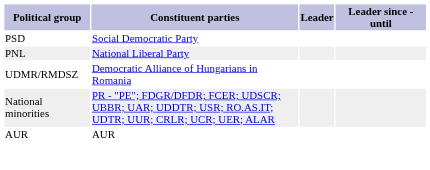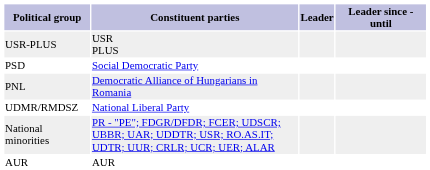 <table class="toccolours" style="margin-bottom: 1em; font-size: 100%;">
 <tr bgcolor="C0C0E0">
 <th>Political group</th>
 <th>Constituent parties</th>
 <th>Leader</th>
 <th>Leader since - until</th>
+</tr>
+<tr bgcolor="efefef">
+<td>USR-PLUS</td>
+<td>USR<br>PLUS</td>
+<td></td>
+<td></td>
 </tr>
 <tr>
 <td>PSD<br></td>
 <td><a href='#'>Social Democratic Party</a></td>
 <td></td>
 <td></td>
 </tr>
 <tr bgcolor="efefef">
 <td>PNL</td>
-<td><a href='#'>National Liberal Party</a></td>
+<td><a href='#'>Democratic Alliance of Hungarians in Romania</a></td>
 <td></td>
 <td></td>
 </tr>
 <tr>
 <td>UDMR/RMDSZ</td>
-<td><a href='#'>Democratic Alliance of Hungarians in Romania</a></td>
+<td><a href='#'>National Liberal Party</a></td>
 <td></td>
 <td></td>
 </tr>
 <tr bgcolor="efefef">
 <td>National minorities</td>
 <td><a href='#'>PR - "PE"; FDGR/DFDR; FCER; UDSCR; <br> UBBR; UAR; UDDTR; USR; RO.AS.IT; <br> UDTR; UUR; CRLR; UCR; UER; ALAR</a></td>
 <td></td>
 <td></td>
 </tr>
 <tr>
 <td>AUR</td>
 <td>AUR</td>
 <td></td>
 <td></td>
 </tr>
 </table>
